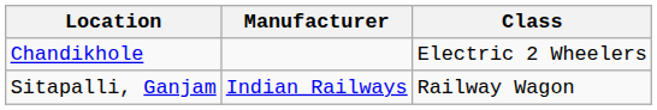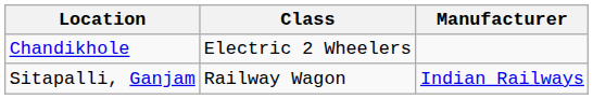 <table class="wikitable sortable" border="1">
 <tr>
 <th>Location</th>
+<th>Class</th>
 <th>Manufacturer</th>
-<th>Class</th>
 </tr>
 <tr>
 <td><a href='#'>Chandikhole</a></td>
+<td>Electric 2 Wheelers</td>
 <td></td>
-<td>Electric 2 Wheelers</td>
 </tr>
 <tr>
 <td>Sitapalli, <a href='#'>Ganjam</a></td>
+<td>Railway Wagon</td>
 <td><a href='#'>Indian Railways</a></td>
-<td>Railway Wagon</td>
 </tr>
 </table>
